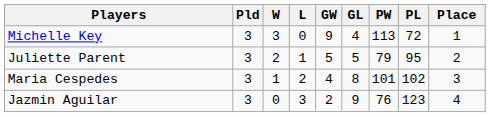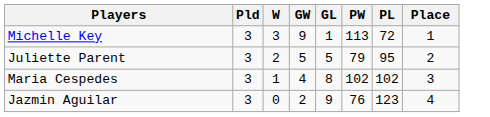 <table class=wikitable style="text-align:center">
 <tr>
 <th width=220>Players</th>
 <th width=20>Pld</th>
 <th width=20>W</th>
-<th width=20>L</th>
 <th width=20>GW</th>
 <th width=20>GL</th>
 <th width=20>PW</th>
 <th width=20>PL</th>
 <th width=50>Place</th>
 </tr>
 <tr>
 <td align=left> <a href='#'>Michelle Key</a></td>
 <td>3</td>
 <td>3</td>
-<td>0</td>
 <td>9</td>
-<td>4</td>
+<td>1</td>
 <td>113</td>
 <td>72</td>
 <td>1</td>
 </tr>
 <tr>
 <td align=left> Juliette Parent</td>
 <td>3</td>
 <td>2</td>
-<td>1</td>
 <td>5</td>
 <td>5</td>
 <td>79</td>
 <td>95</td>
 <td>2</td>
 </tr>
 <tr>
 <td align=left> Maria Cespedes</td>
 <td>3</td>
 <td>1</td>
-<td>2</td>
 <td>4</td>
 <td>8</td>
-<td>101</td>
+<td>102</td>
 <td>102</td>
 <td>3</td>
 </tr>
 <tr>
 <td align=left> Jazmin Aguilar</td>
 <td>3</td>
 <td>0</td>
-<td>3</td>
 <td>2</td>
 <td>9</td>
 <td>76</td>
 <td>123</td>
 <td>4</td>
 </tr>
 </table>
